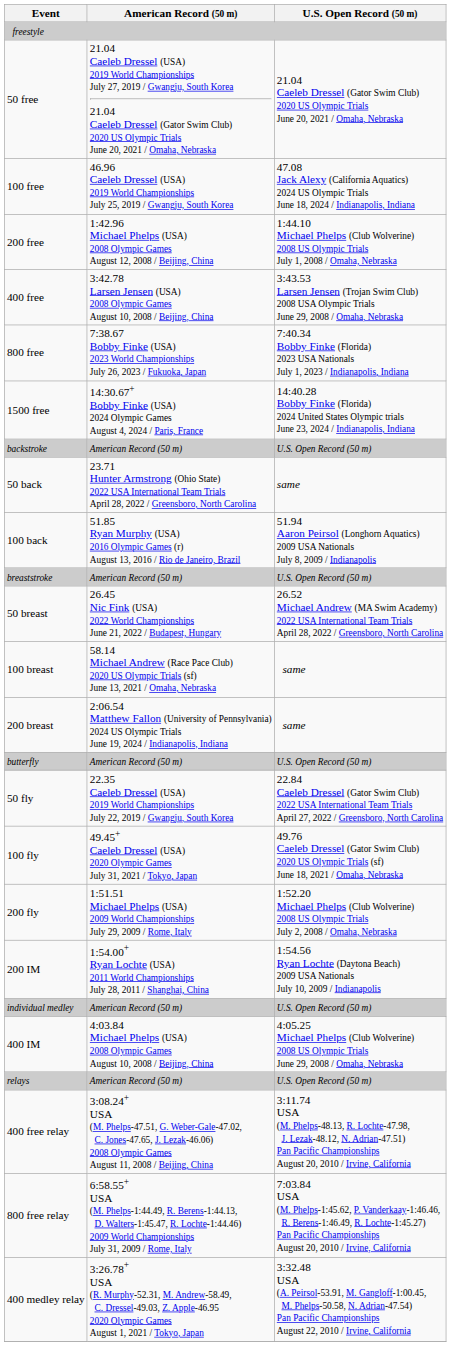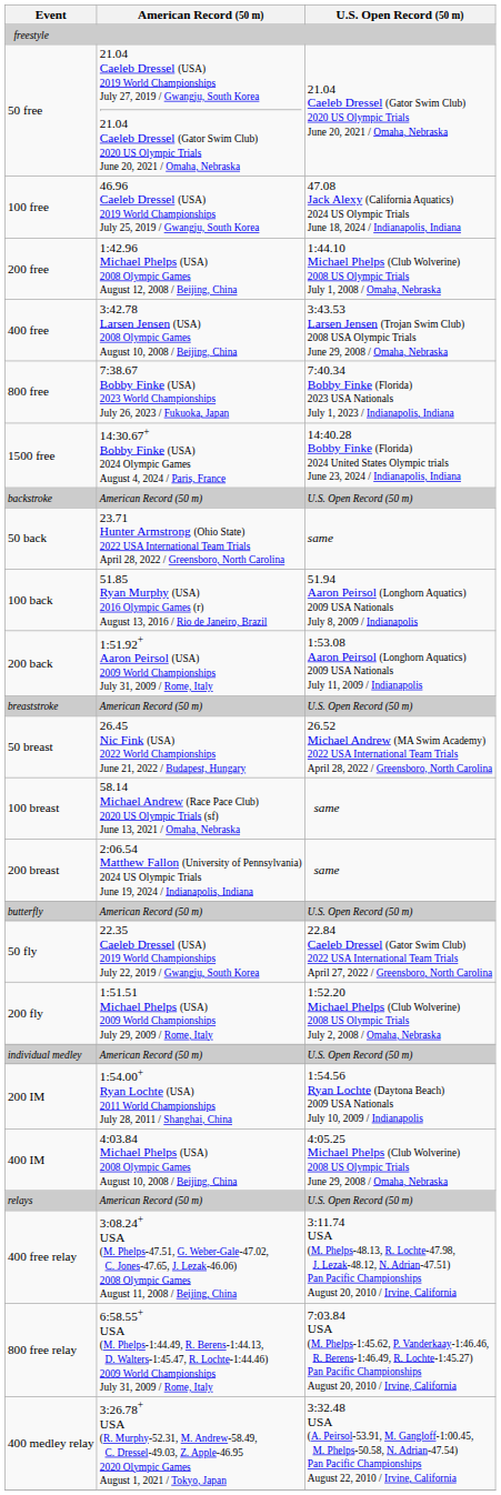 <table class="wikitable">
 <tr>
 <th>Event</th>
 <th>American Record <small>(50 m)</small></th>
 <th>U.S. Open Record <small>(50 m)</small></th>
 </tr>
 <tr>
 <td bgcolor="#cccccc" colspan=3>  <small><em>freestyle</em></small></td>
 </tr>
 <tr>
 <td>50 free</td>
 <td>21.04 <br> <a href='#'>Caeleb Dressel</a> <small> (USA) <br> <a href='#'>2019 World Championships</a> <br> July 27, 2019  / <a href='#'>Gwangju, South Korea</a></small><br><hr> 21.04 <br> <a href='#'>Caeleb Dressel</a> <small> (Gator Swim Club) <br> <a href='#'>2020 US Olympic Trials</a> <br> June 20, 2021 / <a href='#'>Omaha, Nebraska</a> </small></td>
 <td>21.04 <br> <a href='#'>Caeleb Dressel</a> <small> (Gator Swim Club) <br> <a href='#'>2020 US Olympic Trials</a> <br> June 20, 2021 / <a href='#'>Omaha, Nebraska</a> </small></td>
 </tr>
 <tr>
 <td>100 free</td>
 <td>46.96 <br> <a href='#'>Caeleb Dressel</a> <small> (USA) <br> <a href='#'>2019 World Championships</a> <br> July 25, 2019  / <a href='#'>Gwangju, South Korea</a></small></td>
 <td>47.08 <br> <a href='#'>Jack Alexy</a> <small> (California Aquatics) <br> 2024 US Olympic Trials<br> June 18, 2024 / <a href='#'>Indianapolis, Indiana</a> </small></td>
 </tr>
 <tr>
 <td>200 free</td>
 <td>1:42.96 <br> <a href='#'>Michael Phelps</a> <small>(USA) <br> <a href='#'>2008 Olympic Games</a> <br> August 12, 2008 / <a href='#'>Beijing, China</a></small></td>
 <td>1:44.10 <br> <a href='#'>Michael Phelps</a> <small>(Club Wolverine) <br> <a href='#'>2008 US Olympic Trials</a>  <br> July 1, 2008 / <a href='#'>Omaha, Nebraska</a> </small></td>
 </tr>
 <tr>
 <td>400 free</td>
 <td>3:42.78 <br> <a href='#'>Larsen Jensen</a> <small> (USA) <br> <a href='#'>2008 Olympic Games</a> <br>  August 10, 2008 / <a href='#'>Beijing, China</a></small></td>
 <td>3:43.53 <br> <a href='#'>Larsen Jensen</a> <small>(Trojan Swim Club) <br> 2008 USA Olympic Trials <br> June 29, 2008 / <a href='#'>Omaha, Nebraska</a></small></td>
 </tr>
 <tr>
 <td>800 free</td>
 <td>7:38.67<br> <a href='#'>Bobby Finke</a> <small> (USA) <br> <a href='#'>2023 World Championships</a> <br> July 26, 2023 / <a href='#'>Fukuoka, Japan</a></small></td>
 <td>7:40.34 <br> <a href='#'>Bobby Finke</a> <small> (Florida)<br> 2023 USA Nationals <br> July 1, 2023 / <a href='#'>Indianapolis, Indiana</a></small></td>
 </tr>
 <tr>
 <td>1500 free</td>
 <td>14:30.67<sup>+</sup> <br> <a href='#'>Bobby Finke</a> <small> (USA) <br> 2024 Olympic Games<br> August 4, 2024 / <a href='#'>Paris, France</a></small></td>
 <td>14:40.28 <br> <a href='#'>Bobby Finke</a>  <small> (Florida) <br> 2024 United States Olympic trials <br> June 23, 2024 / <a href='#'>Indianapolis, Indiana</a> </small></td>
 </tr>
 <tr bgcolor="#cccccc">
 <td><small><em>backstroke</em></small></td>
 <td><small><em>American Record (50 m)</em></small></td>
 <td><small><em>U.S. Open Record (50 m)</em></small></td>
 </tr>
 <tr>
 <td>50 back</td>
 <td>23.71 <br> <a href='#'>Hunter Armstrong</a> <small>(Ohio State) <br> <a href='#'>2022 USA International Team Trials</a> <br> April 28, 2022 / <a href='#'>Greensboro, North Carolina</a> </small></td>
 <td><em>same</em></td>
 </tr>
 <tr>
 <td>100 back</td>
 <td>51.85 <br> <a href='#'>Ryan Murphy</a> <small> (USA) <br> <a href='#'>2016 Olympic Games</a> (r) <br>  August 13, 2016 / <a href='#'>Rio de Janeiro, Brazil</a></small></td>
 <td>51.94 <br> <a href='#'>Aaron Peirsol</a> <small> (Longhorn Aquatics) <br> 2009 USA Nationals <br>  July 8, 2009 / <a href='#'>Indianapolis</a></small></td>
 </tr>
+<tr>
+<td>200 back</td>
+<td>1:51.92<sup>+</sup> <br> <a href='#'>Aaron Peirsol</a> <small> (USA) <br> <a href='#'>2009 World Championships</a> <br>  July 31, 2009 / <a href='#'>Rome, Italy</a></small></td>
+<td>1:53.08<br> <a href='#'>Aaron Peirsol</a> <small> (Longhorn Aquatics) <br> 2009 USA Nationals <br> July 11, 2009 / <a href='#'>Indianapolis</a></small></td>
+</tr>
 <tr bgcolor="#cccccc">
 <td><small><em>breaststroke</em></small></td>
 <td><small><em>American Record (50 m)</em></small></td>
 <td><small><em>U.S. Open Record (50 m)</em></small></td>
 </tr>
 <tr>
 <td>50 breast</td>
 <td>26.45<br> <a href='#'>Nic Fink</a> <small>(USA) <br> <a href='#'>2022 World Championships</a> <br> June 21, 2022 / <a href='#'>Budapest, Hungary</a> </small></td>
 <td>26.52 <br> <a href='#'>Michael Andrew</a> <small>(MA Swim Academy) <br> <a href='#'>2022 USA International Team Trials</a> <br> April 28, 2022 / <a href='#'>Greensboro, North Carolina</a> </small></td>
 </tr>
 <tr>
 <td>100 breast</td>
 <td>58.14<br> <a href='#'>Michael Andrew</a> <small>(Race Pace Club) <br> <a href='#'>2020 US Olympic Trials</a> (sf) <br> June 13, 2021 / <a href='#'>Omaha, Nebraska</a></small></td>
 <td>  <em>same</em></td>
 </tr>
 <tr>
 <td>200 breast</td>
 <td>2:06.54 <br> <a href='#'>Matthew Fallon</a> <small> (University of Pennsylvania) <br> 2024 US Olympic Trials <br> June 19, 2024 / <a href='#'>Indianapolis, Indiana</a></small></td>
 <td>  <em>same</em></td>
 </tr>
 <tr bgcolor="#cccccc">
 <td><small><em>butterfly</em></small></td>
 <td><small><em>American Record (50 m)</em></small></td>
 <td><small><em>U.S. Open Record (50 m)</em></small></td>
 </tr>
 <tr>
 <td>50 fly</td>
 <td>22.35 <br> <a href='#'>Caeleb Dressel</a> <small> (USA) <br> <a href='#'>2019 World Championships</a> <br> July 22, 2019 / <a href='#'>Gwangju, South Korea</a> </small></td>
 <td>22.84 <br> <a href='#'>Caeleb Dressel</a> <small> (Gator Swim Club) <br> <a href='#'>2022 USA International Team Trials</a> <br> April 27, 2022 / <a href='#'>Greensboro, North Carolina</a> </small></td>
 </tr>
 <tr>
-<td>100 fly</td>
-<td>49.45<sup>+</sup> <br> <a href='#'>Caeleb Dressel</a> <small> (USA) <br> <a href='#'>2020 Olympic Games</a> <br> July 31, 2021 / <a href='#'>Tokyo, Japan</a> </small></td>
-<td>49.76 <br> <a href='#'>Caeleb Dressel</a> <small> (Gator Swim Club) <br> <a href='#'>2020 US Olympic Trials</a> (sf) <br> June 18, 2021 / <a href='#'>Omaha, Nebraska</a> </small></td>
-</tr>
-<tr>
 <td>200 fly</td>
 <td>1:51.51 <br> <a href='#'>Michael Phelps</a> <small>(USA) <br> <a href='#'>2009 World Championships</a> <br>  July 29, 2009 / <a href='#'>Rome, Italy</a></small></td>
 <td>1:52.20 <br> <a href='#'>Michael Phelps</a> <small> (Club Wolverine) <br> <a href='#'>2008 US Olympic Trials</a> <br> July 2, 2008 / <a href='#'>Omaha, Nebraska</a> </small></td>
+</tr>
+<tr bgcolor="#cccccc">
+<td><small><em>individual medley</em></small></td>
+<td><small><em>American Record (50 m)</em></small></td>
+<td><small><em>U.S. Open Record (50 m)</em></small></td>
 </tr>
 <tr>
 <td>200 IM</td>
 <td>1:54.00<sup>+</sup> <br> <a href='#'>Ryan Lochte</a> <small>(USA) <br> <a href='#'>2011 World Championships</a> <br> July 28, 2011 / <a href='#'>Shanghai, China</a></small></td>
 <td>1:54.56 <br> <a href='#'>Ryan Lochte</a> <small>(Daytona Beach) <br> 2009 USA Nationals <br> July 10, 2009 / <a href='#'>Indianapolis</a> </small></td>
-</tr>
-<tr bgcolor="#cccccc">
-<td><small><em>individual medley</em></small></td>
-<td><small><em>American Record (50 m)</em></small></td>
-<td><small><em>U.S. Open Record (50 m)</em></small></td>
 </tr>
 <tr>
 <td>400 IM</td>
 <td>4:03.84<br> <a href='#'>Michael Phelps</a> <small>(USA) <br> <a href='#'>2008 Olympic Games</a> <br> August 10, 2008 / <a href='#'>Beijing, China</a></small></td>
 <td>4:05.25 <br> <a href='#'>Michael Phelps</a> <small>(Club Wolverine) <br> <a href='#'>2008 US Olympic Trials</a> <br> June 29, 2008 / <a href='#'>Omaha, Nebraska</a> </small></td>
 </tr>
 <tr bgcolor="#cccccc">
 <td><small><em>relays</em></small></td>
 <td><small><em>American Record (50 m)</em></small></td>
 <td><small><em>U.S. Open Record (50 m)</em></small></td>
 </tr>
 <tr>
 <td>400 free relay</td>
 <td>3:08.24<sup>+</sup> <br> USA <br> <small>(<a href='#'>M. Phelps</a>-47.51, <a href='#'>G. Weber-Gale</a>-47.02,<br>  <a href='#'>C. Jones</a>-47.65, <a href='#'>J. Lezak</a>-46.06) <br> <a href='#'>2008 Olympic Games</a> <br> August 11, 2008 / <a href='#'>Beijing, China</a></small></td>
 <td>3:11.74 <br>USA <small><br> (<a href='#'>M. Phelps</a>-48.13, <a href='#'>R. Lochte</a>-47.98,<br>  <a href='#'>J. Lezak</a>-48.12, <a href='#'>N. Adrian</a>-47.51) <br> <a href='#'>Pan Pacific Championships</a> <br> August 20, 2010 / <a href='#'>Irvine, California</a> </small></td>
 </tr>
 <tr>
 <td>800 free relay</td>
 <td>6:58.55<sup>+</sup> <br>USA <br> <small>(<a href='#'>M. Phelps</a>-1:44.49, <a href='#'>R. Berens</a>-1:44.13,<br>  <a href='#'>D. Walters</a>-1:45.47, <a href='#'>R. Lochte</a>-1:44.46) <br> <a href='#'>2009 World Championships</a> <br> July 31, 2009 / <a href='#'>Rome, Italy</a></small></td>
 <td>7:03.84 <br>USA <small><br> (<a href='#'>M. Phelps</a>-1:45.62, <a href='#'>P. Vanderkaay</a>-1:46.46, <br>  <a href='#'>R. Berens</a>-1:46.49, <a href='#'>R. Lochte</a>-1:45.27) <br> <a href='#'>Pan Pacific Championships</a> <br> August 20, 2010 / <a href='#'>Irvine, California</a> </small></td>
 </tr>
 <tr>
 <td>400 medley relay</td>
 <td>3:26.78<sup>+</sup> <br>USA <br> <small>(<a href='#'>R. Murphy</a>-52.31, <a href='#'>M. Andrew</a>-58.49,<br>  <a href='#'>C. Dressel</a>-49.03, <a href='#'>Z. Apple</a>-46.95 <br> <a href='#'>2020 Olympic Games</a> <br> August 1, 2021 / <a href='#'>Tokyo, Japan</a> </small></td>
 <td>3:32.48 <br>USA <br> <small>(<a href='#'>A. Peirsol</a>-53.91, <a href='#'>M. Gangloff</a>-1:00.45, <br>  <a href='#'>M. Phelps</a>-50.58, <a href='#'>N. Adrian</a>-47.54)<br> <a href='#'>Pan Pacific Championships</a> <br> August 22, 2010 / <a href='#'>Irvine, California</a> </small></td>
 </tr>
 <tr>
 </tr>
 </table>
